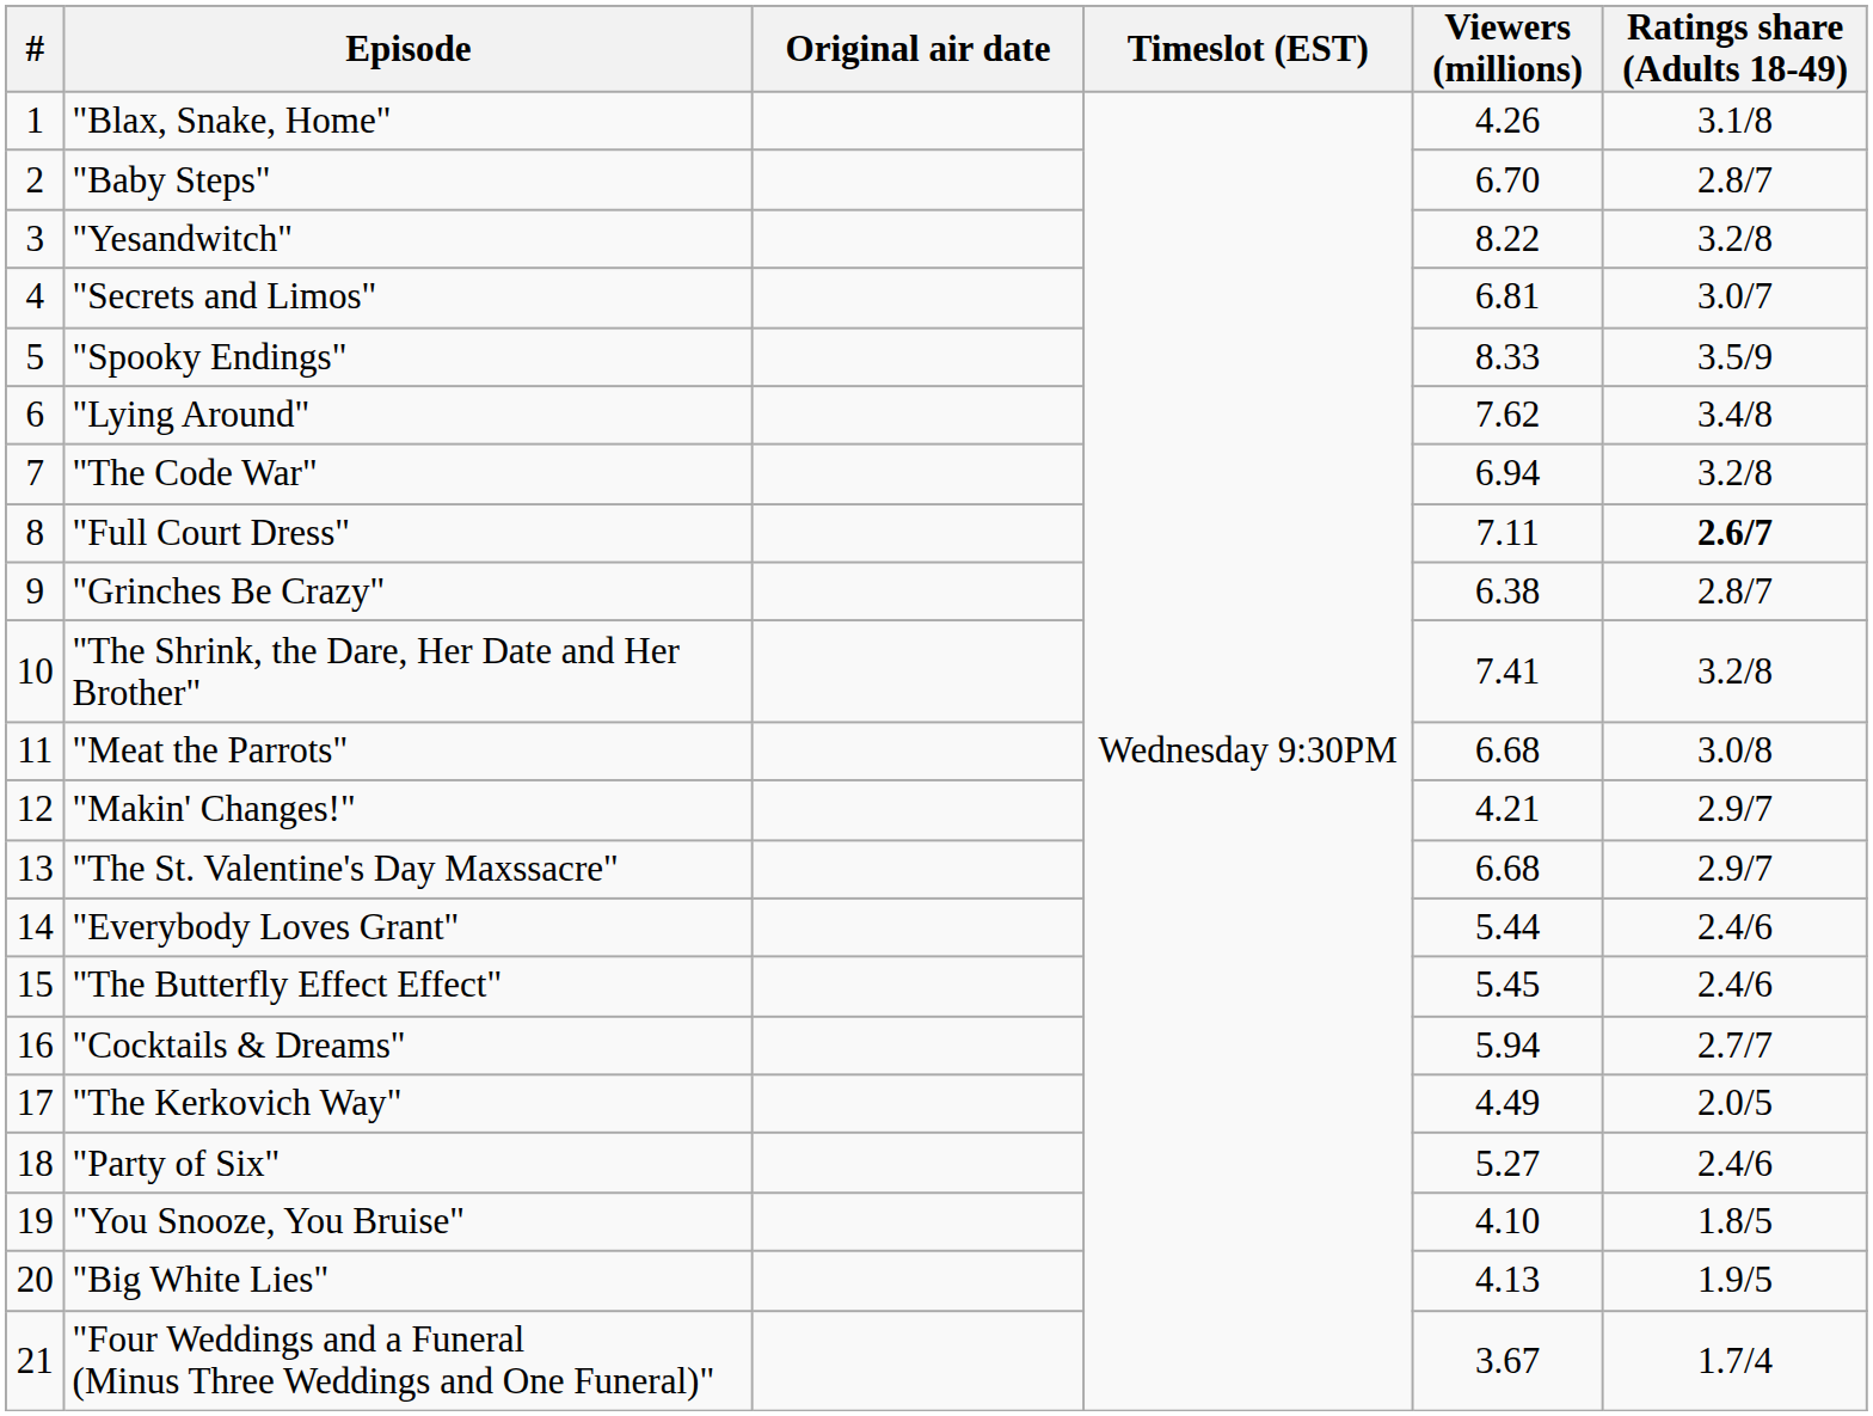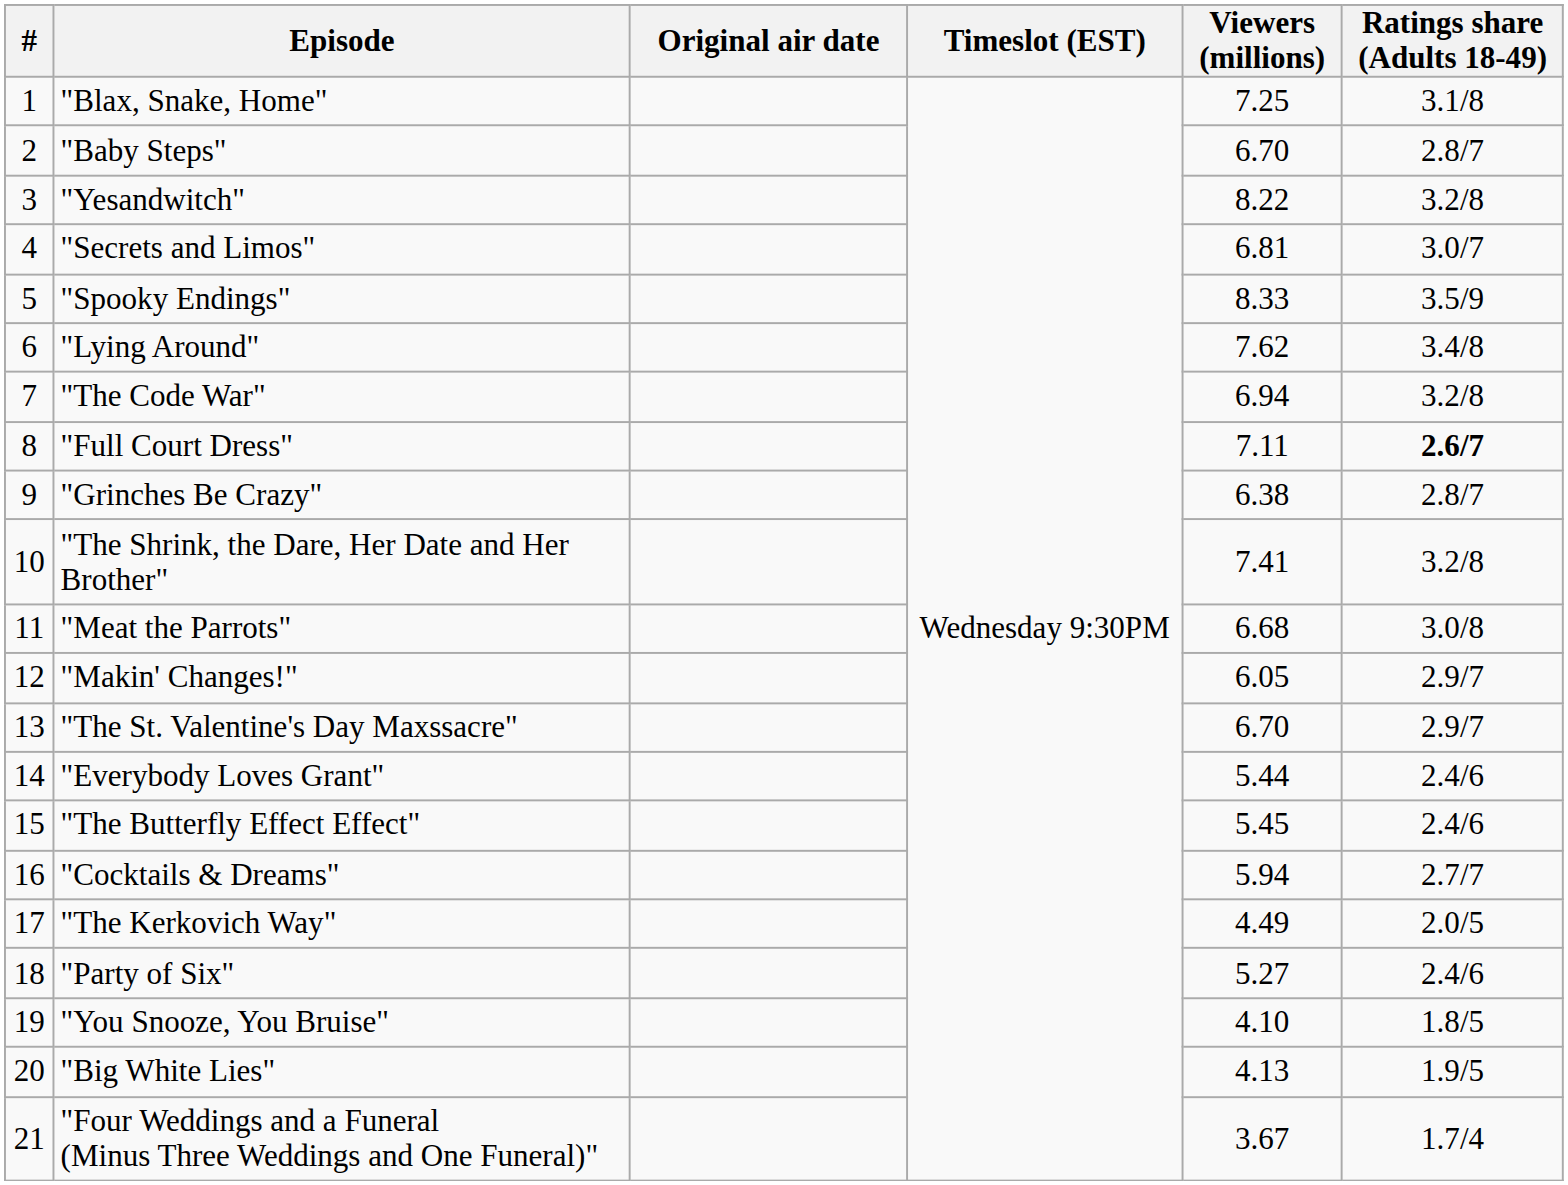 <table style="text-align:center;" class="wikitable sortable">
 <tr>
 <th style="padding:0 8px;" class="unsortable">#</th>
 <th style="width:290px;" class="unsortable">Episode</th>
 <th style="width:135px;" class="unsortable">Original air date</th>
 <th style="width:135px;" class="unsortable">Timeslot (EST)</th>
 <th style="padding:0 8px;" class="unsortable">Viewers<br>(millions)</th>
 <th style="padding:0 8px;" class="unsortable">Ratings share<br>(Adults 18-49)</th>
 </tr>
 <tr>
 <td>1</td>
 <td style="text-align:left">"Blax, Snake, Home"</td>
 <td></td>
 <td rowspan="21">Wednesday 9:30PM</td>
-<td>4.26</td>
+<td>7.25</td>
 <td>3.1/8</td>
 </tr>
 <tr>
 <td>2</td>
 <td style="text-align:left">"Baby Steps"</td>
 <td></td>
 <td>6.70</td>
 <td>2.8/7</td>
 </tr>
 <tr>
 <td>3</td>
 <td style="text-align:left">"Yesandwitch"</td>
 <td></td>
 <td>8.22</td>
 <td>3.2/8</td>
 </tr>
 <tr>
 <td>4</td>
 <td style="text-align:left">"Secrets and Limos"</td>
 <td></td>
 <td>6.81</td>
 <td>3.0/7</td>
 </tr>
 <tr>
 <td>5</td>
 <td style="text-align:left">"Spooky Endings"</td>
 <td></td>
 <td>8.33</td>
 <td>3.5/9</td>
 </tr>
 <tr>
 <td>6</td>
 <td style="text-align:left">"Lying Around"</td>
 <td></td>
 <td>7.62</td>
 <td>3.4/8</td>
 </tr>
 <tr>
 <td>7</td>
 <td style="text-align:left">"The Code War"</td>
 <td></td>
 <td>6.94</td>
 <td>3.2/8</td>
 </tr>
 <tr>
 <td>8</td>
 <td style="text-align:left">"Full Court Dress"</td>
 <td></td>
 <td>7.11</td>
 <td><strong>2.6/7</strong></td>
 </tr>
 <tr>
 <td>9</td>
 <td style="text-align:left">"Grinches Be Crazy"</td>
 <td></td>
 <td>6.38</td>
 <td>2.8/7</td>
 </tr>
 <tr>
 <td>10</td>
 <td style="text-align:left">"The Shrink, the Dare, Her Date and Her Brother"</td>
 <td></td>
 <td>7.41</td>
 <td>3.2/8</td>
 </tr>
 <tr>
 <td>11</td>
 <td style="text-align:left">"Meat the Parrots"</td>
 <td></td>
 <td>6.68</td>
 <td>3.0/8</td>
 </tr>
 <tr>
 <td>12</td>
 <td style="text-align:left">"Makin' Changes!"</td>
 <td></td>
-<td>4.21</td>
+<td>6.05</td>
 <td>2.9/7</td>
 </tr>
 <tr>
 <td>13</td>
 <td style="text-align:left">"The St. Valentine's Day Maxssacre"</td>
 <td></td>
-<td>6.68</td>
+<td>6.70</td>
 <td>2.9/7</td>
 </tr>
 <tr>
 <td>14</td>
 <td style="text-align:left">"Everybody Loves Grant"</td>
 <td></td>
 <td>5.44</td>
 <td>2.4/6</td>
 </tr>
 <tr>
 <td>15</td>
 <td style="text-align:left">"The Butterfly Effect Effect"</td>
 <td></td>
 <td>5.45</td>
 <td>2.4/6</td>
 </tr>
 <tr>
 <td>16</td>
 <td style="text-align:left">"Cocktails & Dreams"</td>
 <td></td>
 <td>5.94</td>
 <td>2.7/7</td>
 </tr>
 <tr>
 <td>17</td>
 <td style="text-align:left">"The Kerkovich Way"</td>
 <td></td>
 <td>4.49</td>
 <td>2.0/5</td>
 </tr>
 <tr>
 <td>18</td>
 <td style="text-align:left">"Party of Six"</td>
 <td></td>
 <td>5.27</td>
 <td>2.4/6</td>
 </tr>
 <tr>
 <td>19</td>
 <td style="text-align:left">"You Snooze, You Bruise"</td>
 <td></td>
 <td>4.10</td>
 <td>1.8/5</td>
 </tr>
 <tr>
 <td>20</td>
 <td style="text-align:left">"Big White Lies"</td>
 <td></td>
 <td>4.13</td>
 <td>1.9/5</td>
 </tr>
 <tr>
 <td>21</td>
 <td style="text-align:left">"Four Weddings and a Funeral<br>(Minus Three Weddings and One Funeral)"</td>
 <td></td>
 <td>3.67</td>
 <td>1.7/4</td>
 </tr>
 </table>
